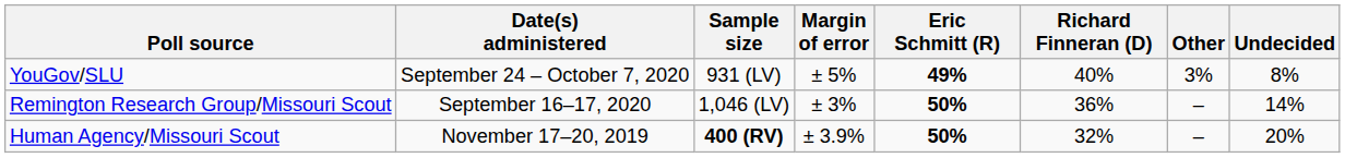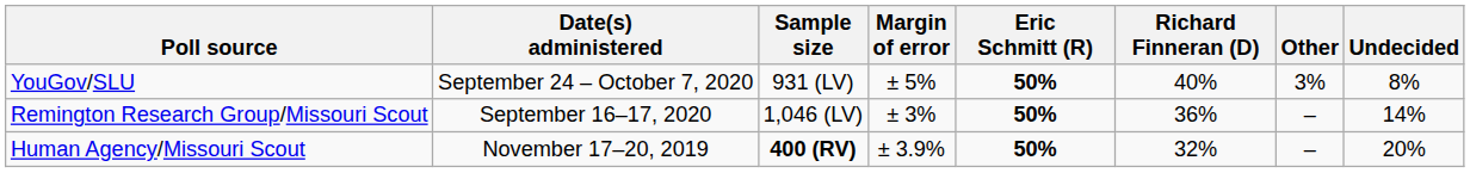 <table class="wikitable" style="font-size:90%;text-align:center;">
 <tr valign=bottom>
 <th>Poll source</th>
 <th>Date(s)<br>administered</th>
 <th>Sample<br>size</th>
 <th>Margin<br>of error</th>
 <th style="width:100px;">Eric<br>Schmitt (R)</th>
 <th style="width:100px;">Richard<br>Finneran (D)</th>
 <th>Other</th>
 <th>Undecided</th>
 </tr>
 <tr>
 <td style="text-align:left;"><a href='#'>YouGov</a>/<a href='#'>SLU</a></td>
 <td>September 24 – October 7, 2020</td>
 <td>931 (LV)</td>
 <td>± 5%</td>
-<td><strong>49%</strong></td>
+<td><strong>50%</strong></td>
 <td>40%</td>
 <td>3%</td>
 <td>8%</td>
 </tr>
 <tr>
 <td style="text-align:left;"><a href='#'>Remington Research Group</a>/<a href='#'>Missouri Scout</a></td>
 <td>September 16–17, 2020</td>
 <td>1,046 (LV)</td>
 <td>± 3%</td>
 <td><strong>50%</strong></td>
 <td>36%</td>
 <td>–</td>
 <td>14%</td>
 </tr>
 <tr>
 <td style="text-align:left;"><a href='#'>Human Agency</a>/<a href='#'>Missouri Scout</a></td>
 <td>November 17–20, 2019</td>
 <td><strong>400 (RV)</strong></td>
 <td>± 3.9%</td>
 <td><strong>50%</strong></td>
 <td>32%</td>
 <td>–</td>
 <td>20%</td>
 </tr>
 </table>
